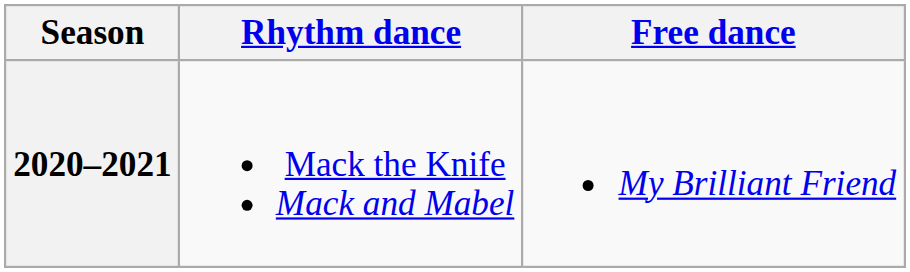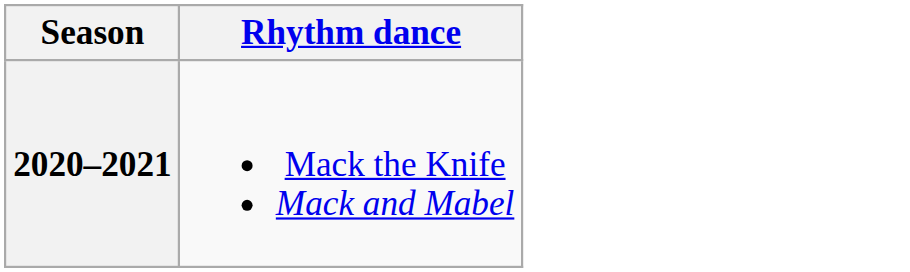 <table class=wikitable style=text-align:center>
 <tr>
 <th>Season</th>
 <th><a href='#'>Rhythm dance</a></th>
-<th><a href='#'>Free dance</a></th>
 </tr>
 <tr>
 <th>2020–2021 <br> </th>
 <td><br><ul><li><a href='#'>Mack the Knife</a><br></li><li><em><a href='#'>Mack and Mabel</a></em><br></li></ul></td>
-<td><br><ul><li><em><a href='#'>My Brilliant Friend</a></em><br></li></ul></td>
 </tr>
 </table>
